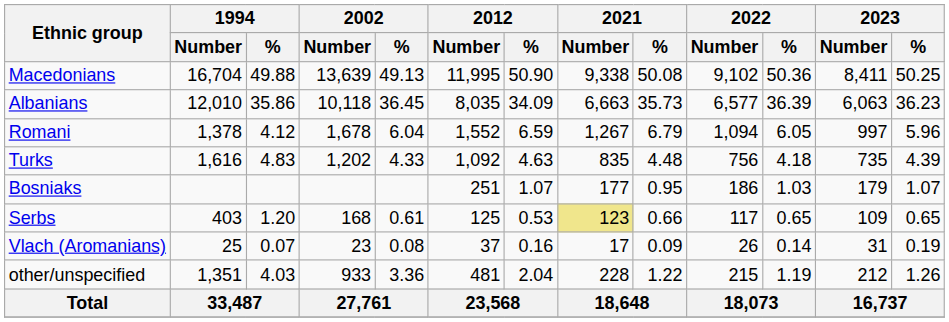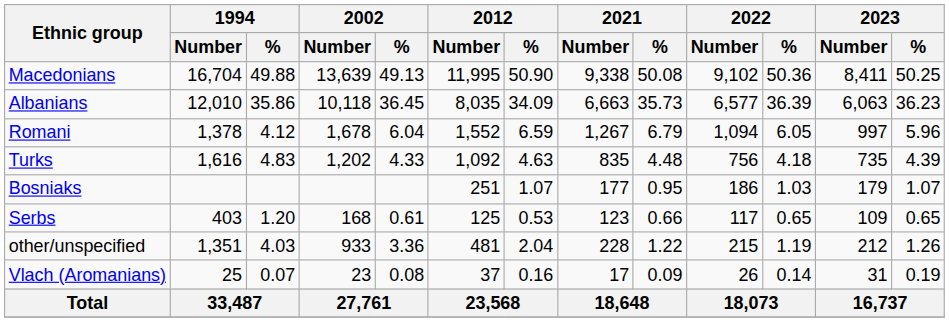 <table class="wikitable">
 <tr bgcolor="#e0e0e0">
 <th rowspan="2">Ethnic group</th>
 <th colspan="2">1994</th>
 <th colspan="2">2002</th>
 <th colspan="2">2012</th>
 <th colspan="2">2021</th>
 <th colspan="2">2022</th>
 <th colspan="2">2023</th>
 </tr>
 <tr bgcolor="#e0e0e0">
 <th>Number</th>
 <th>%</th>
 <th>Number</th>
 <th>%</th>
 <th>Number</th>
 <th>%</th>
 <th>Number</th>
 <th>%</th>
 <th>Number</th>
 <th>%</th>
 <th>Number</th>
 <th>%</th>
 </tr>
 <tr>
 <td><a href='#'>Macedonians</a></td>
 <td align="right">16,704</td>
 <td align="right">49.88</td>
 <td align="right">13,639</td>
 <td align="right">49.13</td>
 <td align="right">11,995</td>
 <td align="right">50.90</td>
 <td align="right">9,338</td>
 <td align="right">50.08</td>
 <td align="right">9,102</td>
 <td align="right">50.36</td>
 <td align="right">8,411</td>
 <td align="right">50.25</td>
 </tr>
 <tr>
 <td><a href='#'>Albanians</a></td>
 <td align="right">12,010</td>
 <td align="right">35.86</td>
 <td align="right">10,118</td>
 <td align="right">36.45</td>
 <td align="right">8,035</td>
 <td align="right">34.09</td>
 <td align="right">6,663</td>
 <td align="right">35.73</td>
 <td align="right">6,577</td>
 <td align="right">36.39</td>
 <td align="right">6,063</td>
 <td align="right">36.23</td>
 </tr>
 <tr>
 <td><a href='#'>Romani</a></td>
 <td align="right">1,378</td>
 <td align="right">4.12</td>
 <td align="right">1,678</td>
 <td align="right">6.04</td>
 <td align="right">1,552</td>
 <td align="right">6.59</td>
 <td align="right">1,267</td>
 <td align="right">6.79</td>
 <td align="right">1,094</td>
 <td align="right">6.05</td>
 <td align="right">997</td>
 <td align="right">5.96</td>
 </tr>
 <tr>
 <td><a href='#'>Turks</a></td>
 <td align="right">1,616</td>
 <td align="right">4.83</td>
 <td align="right">1,202</td>
 <td align="right">4.33</td>
 <td align="right">1,092</td>
 <td align="right">4.63</td>
 <td align="right">835</td>
 <td align="right">4.48</td>
 <td align="right">756</td>
 <td align="right">4.18</td>
 <td align="right">735</td>
 <td align="right">4.39</td>
 </tr>
 <tr>
 <td><a href='#'>Bosniaks</a></td>
 <td align="right"></td>
 <td align="right"></td>
 <td align="right"></td>
 <td align="right"></td>
 <td align="right">251</td>
 <td align="right">1.07</td>
 <td align="right">177</td>
 <td align="right">0.95</td>
 <td align="right">186</td>
 <td align="right">1.03</td>
 <td align="right">179</td>
 <td align="right">1.07</td>
 </tr>
 <tr>
 <td><a href='#'>Serbs</a></td>
 <td align="right">403</td>
 <td align="right">1.20</td>
 <td align="right">168</td>
 <td align="right">0.61</td>
 <td align="right">125</td>
 <td align="right">0.53</td>
-<td align="right" style="background: khaki;">123</td>
+<td align="right">123</td>
 <td align="right">0.66</td>
 <td align="right">117</td>
 <td align="right">0.65</td>
 <td align="right">109</td>
 <td align="right">0.65</td>
+</tr>
+<tr>
+<td>other/unspecified</td>
+<td align="right">1,351</td>
+<td align="right">4.03</td>
+<td align="right">933</td>
+<td align="right">3.36</td>
+<td align="right">481</td>
+<td align="right">2.04</td>
+<td align="right">228</td>
+<td align="right">1.22</td>
+<td align="right">215</td>
+<td align="right">1.19</td>
+<td align="right">212</td>
+<td align="right">1.26</td>
 </tr>
 <tr>
 <td><a href='#'>Vlach (Aromanians)</a></td>
 <td align="right">25</td>
 <td align="right">0.07</td>
 <td align="right">23</td>
 <td align="right">0.08</td>
 <td align="right">37</td>
 <td align="right">0.16</td>
 <td align="right">17</td>
 <td align="right">0.09</td>
 <td align="right">26</td>
 <td align="right">0.14</td>
 <td align="right">31</td>
 <td align="right">0.19</td>
 </tr>
-<tr>
-<td>other/unspecified</td>
-<td align="right">1,351</td>
-<td align="right">4.03</td>
-<td align="right">933</td>
-<td align="right">3.36</td>
-<td align="right">481</td>
-<td align="right">2.04</td>
-<td align="right">228</td>
-<td align="right">1.22</td>
-<td align="right">215</td>
-<td align="right">1.19</td>
-<td align="right">212</td>
-<td align="right">1.26</td>
-</tr>
 <tr bgcolor="#e0e0e0">
 <th align="left">Total</th>
 <th colspan="2">33,487</th>
 <th colspan="2">27,761</th>
 <th colspan="2">23,568</th>
 <th colspan="2">18,648</th>
 <th colspan="2">18,073</th>
 <th colspan="2">16,737</th>
 </tr>
 <tr>
 </tr>
 </table>
